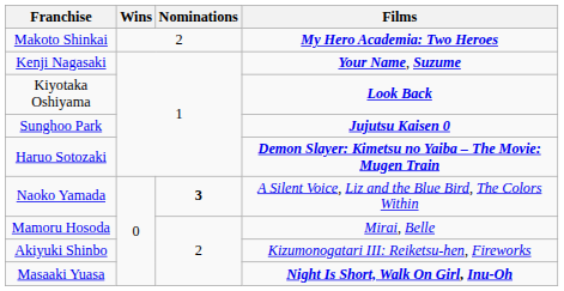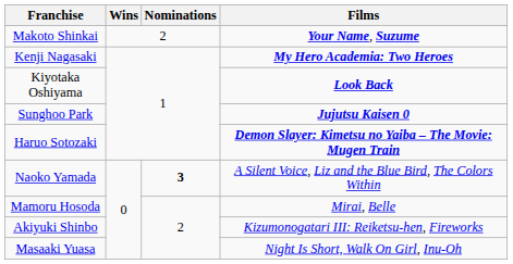 <table class="wikitable plainrowheaders sortable" style="text-align:center;">
 <tr>
 <th>Franchise</th>
 <th>Wins</th>
 <th>Nominations</th>
 <th>Films</th>
 </tr>
 <tr>
 <td><a href='#'>Makoto Shinkai</a></td>
 <td colspan="2">2</td>
-<td><strong><em><a href='#'>My Hero Academia: Two Heroes</a></em></strong></td>
+<td><strong><em><a href='#'>Your Name</a></em></strong>, <strong><em><a href='#'>Suzume</a></em></strong></td>
 </tr>
 <tr>
 <td><a href='#'>Kenji Nagasaki</a></td>
 <td colspan="2" rowspan="4">1</td>
-<td><strong><em><a href='#'>Your Name</a></em></strong>, <strong><em><a href='#'>Suzume</a></em></strong></td>
+<td><strong><em><a href='#'>My Hero Academia: Two Heroes</a></em></strong></td>
 </tr>
 <tr>
 <td>Kiyotaka Oshiyama</td>
 <td><strong><em><a href='#'>Look Back</a></em></strong></td>
 </tr>
 <tr>
 <td><a href='#'>Sunghoo Park</a></td>
 <td><strong><em><a href='#'>Jujutsu Kaisen 0</a></em></strong></td>
 </tr>
 <tr>
 <td><a href='#'>Haruo Sotozaki</a></td>
 <td><strong><em><a href='#'>Demon Slayer: Kimetsu no Yaiba – The Movie: Mugen Train</a></em></strong></td>
 </tr>
 <tr>
 <td><a href='#'>Naoko Yamada</a></td>
 <td rowspan="4">0</td>
 <td><strong>3</strong></td>
 <td><em><a href='#'>A Silent Voice</a></em>, <em><a href='#'>Liz and the Blue Bird</a></em>, <em><a href='#'>The Colors Within</a></em></td>
 </tr>
 <tr>
 <td><a href='#'>Mamoru Hosoda</a></td>
 <td rowspan="3">2</td>
 <td><em><a href='#'>Mirai</a></em>, <em><a href='#'>Belle</a></em></td>
 </tr>
 <tr>
 <td><a href='#'>Akiyuki Shinbo</a></td>
 <td><em><a href='#'>Kizumonogatari III: Reiketsu-hen</a></em>, <em><a href='#'>Fireworks</a></em></td>
 </tr>
 <tr>
 <td><a href='#'>Masaaki Yuasa</a></td>
-<td><strong><em><a href='#'>Night Is Short, Walk On Girl</a></em>, <em><a href='#'>Inu-Oh</a></em></strong></td>
+<td><em><a href='#'>Night Is Short, Walk On Girl</a></em>, <em><a href='#'>Inu-Oh</a></em></td>
 </tr>
 </table>
